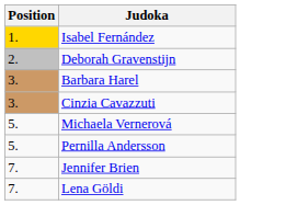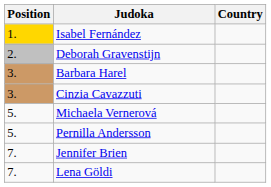 <table class=wikitable>
 <tr>
 <th width=10>Position</th>
 <th width=200>Judoka</th>
+<th width=10>Country</th>
 </tr>
 <tr>
 <td bgcolor=gold>1.</td>
 <td><a href='#'>Isabel Fernández</a></td>
+<td></td>
 </tr>
 <tr>
 <td bgcolor="silver">2.</td>
 <td><a href='#'>Deborah Gravenstijn</a></td>
+<td></td>
 </tr>
 <tr>
 <td bgcolor="CC9966">3.</td>
 <td><a href='#'>Barbara Harel</a></td>
+<td></td>
 </tr>
 <tr>
 <td bgcolor="CC9966">3.</td>
 <td><a href='#'>Cinzia Cavazzuti</a></td>
+<td></td>
 </tr>
 <tr>
 <td>5.</td>
 <td><a href='#'>Michaela Vernerová</a></td>
+<td></td>
 </tr>
 <tr>
 <td>5.</td>
 <td><a href='#'>Pernilla Andersson</a></td>
+<td></td>
 </tr>
 <tr>
 <td>7.</td>
 <td><a href='#'>Jennifer Brien</a></td>
+<td></td>
 </tr>
 <tr>
 <td>7.</td>
 <td><a href='#'>Lena Göldi</a></td>
+<td></td>
 </tr>
 </table>
